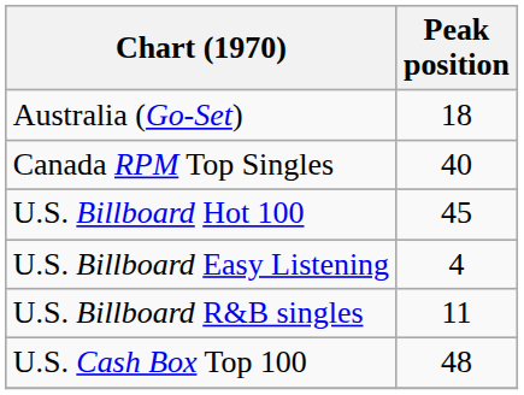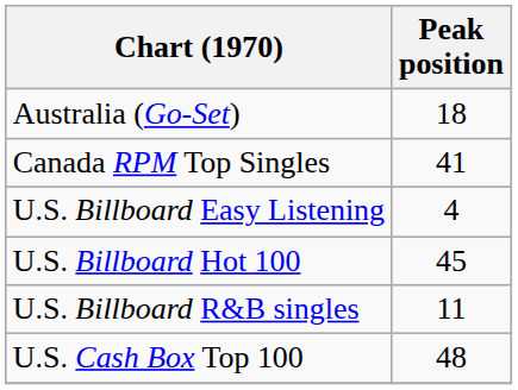 <table class="wikitable sortable">
 <tr>
 <th>Chart (1970)</th>
 <th>Peak<br>position</th>
 </tr>
 <tr>
 <td>Australia (<em><a href='#'>Go-Set</a></em>)</td>
 <td style="text-align:center;">18</td>
 </tr>
 <tr>
 <td>Canada <em><a href='#'>RPM</a></em> Top Singles</td>
-<td style="text-align:center;">40</td>
+<td style="text-align:center;">41</td>
+</tr>
+<tr>
+<td>U.S. <em>Billboard</em> <a href='#'>Easy Listening</a></td>
+<td style="text-align:center;">4</td>
 </tr>
 <tr>
 <td>U.S. <em><a href='#'>Billboard</a></em> <a href='#'>Hot 100</a></td>
 <td style="text-align:center;">45</td>
-</tr>
-<tr>
-<td>U.S. <em>Billboard</em> <a href='#'>Easy Listening</a></td>
-<td style="text-align:center;">4</td>
 </tr>
 <tr>
 <td>U.S. <em>Billboard</em> <a href='#'>R&B singles</a></td>
 <td style="text-align:center;">11</td>
 </tr>
 <tr>
 <td>U.S. <a href='#'><em>Cash Box</em></a> Top 100</td>
 <td align="center">48</td>
 </tr>
 <tr>
 </tr>
 </table>
